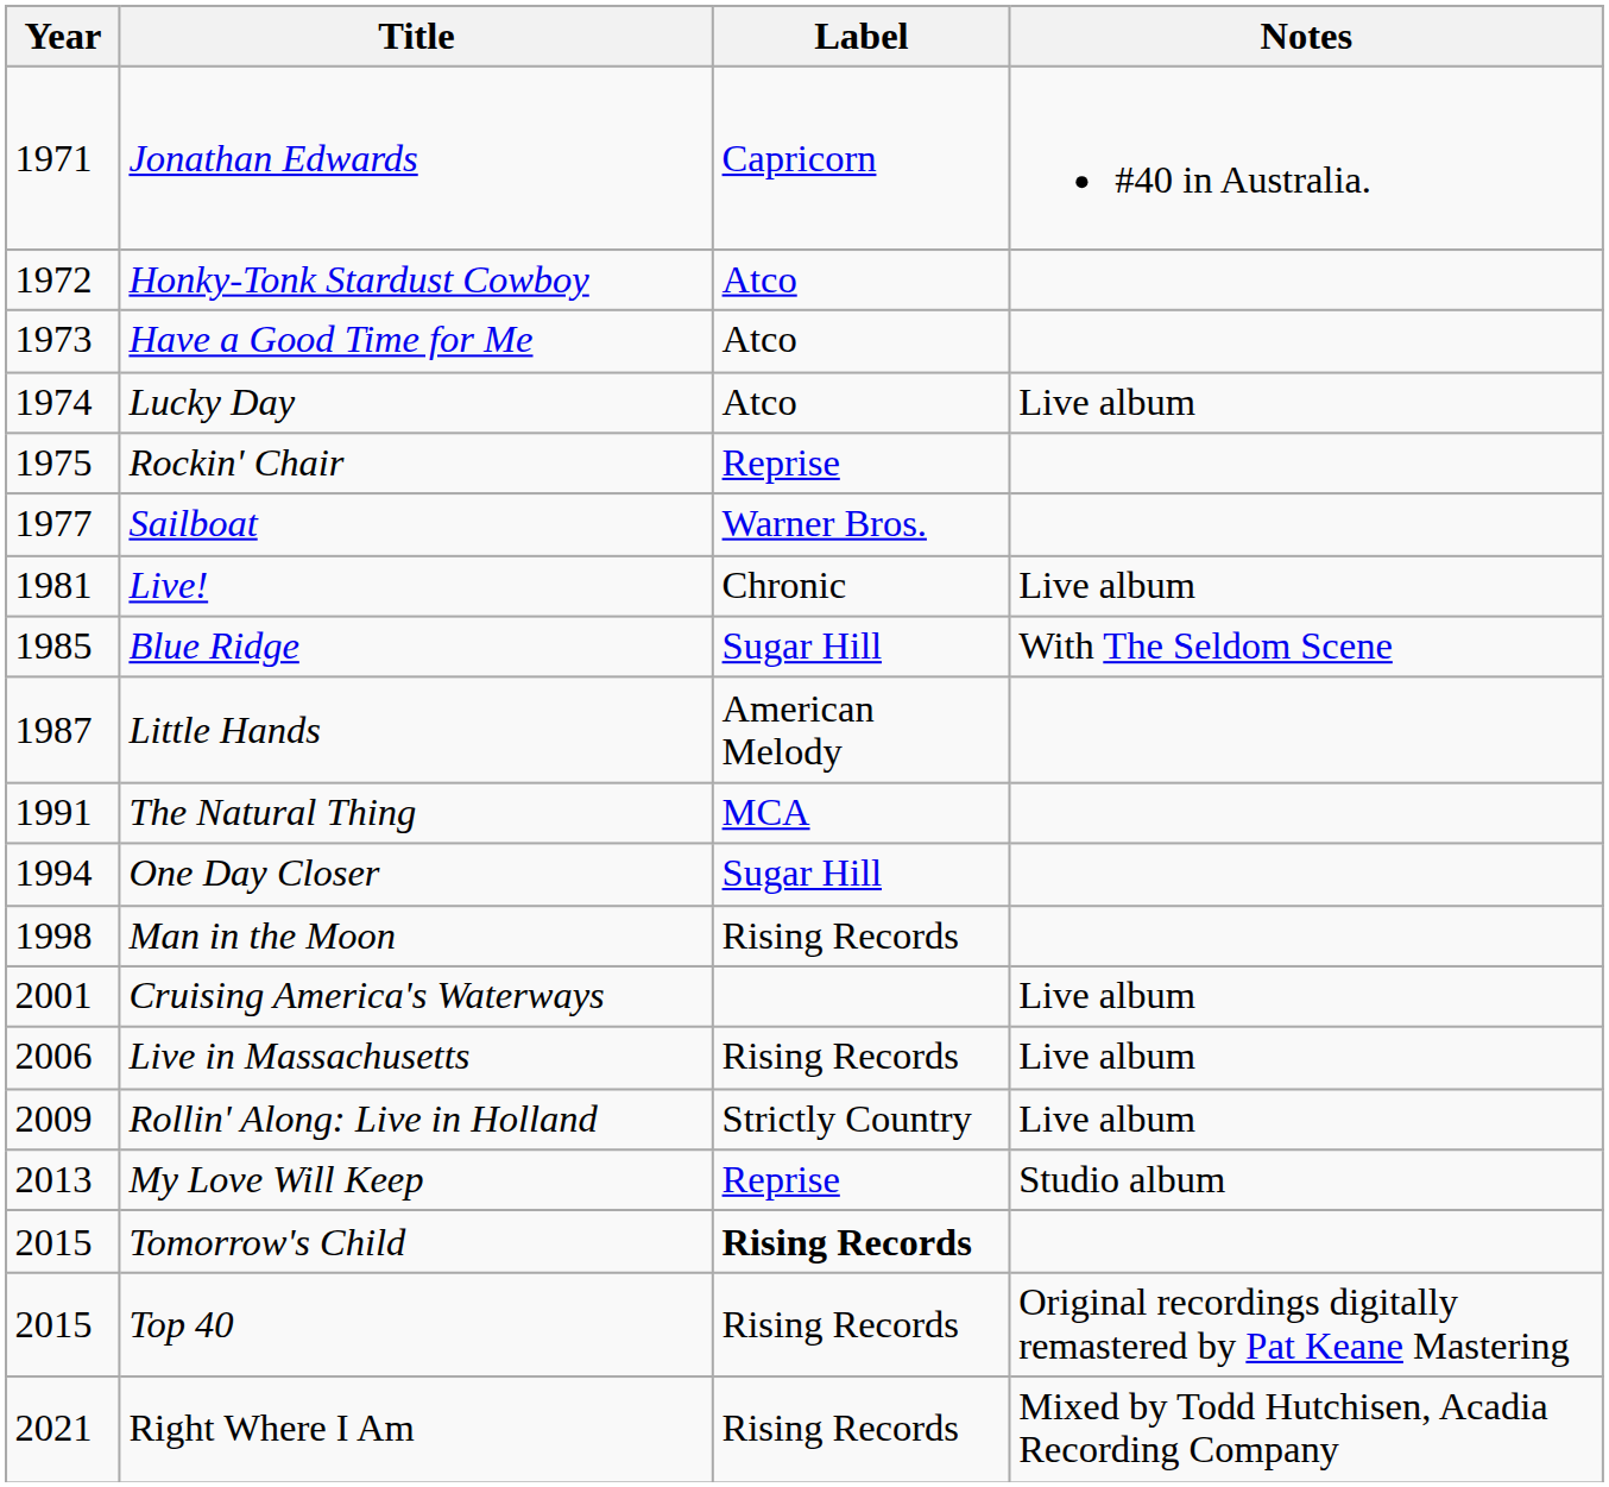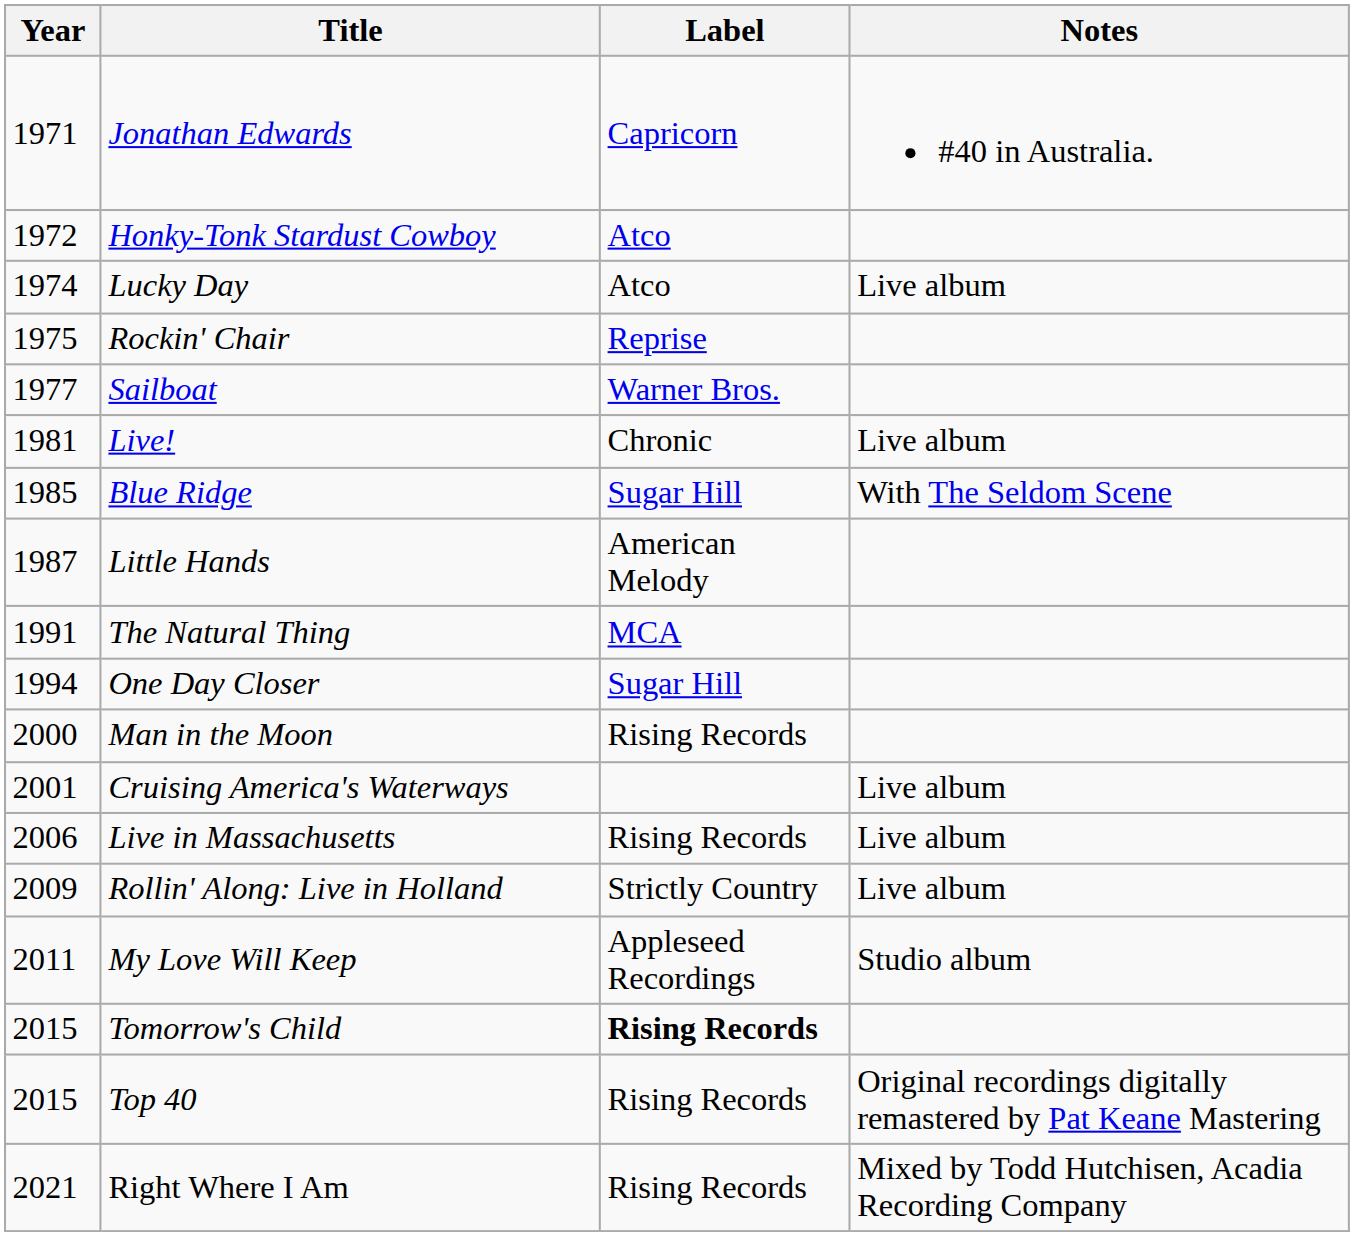 <table class="wikitable sortable" width="75%">
 <tr>
 <th width="5%">Year</th>
 <th width="30%">Title</th>
 <th width="15%">Label</th>
 <th width="30%">Notes</th>
 </tr>
 <tr>
 <td>1971</td>
 <td><em><a href='#'>Jonathan Edwards</a></em></td>
 <td><a href='#'>Capricorn</a></td>
 <td><br><ul><li>#40 in Australia.</li></ul></td>
 </tr>
 <tr>
 <td>1972</td>
 <td><em><a href='#'>Honky-Tonk Stardust Cowboy</a></em></td>
 <td><a href='#'>Atco</a></td>
-<td></td>
-</tr>
-<tr>
-<td>1973</td>
-<td><em><a href='#'>Have a Good Time for Me</a></em></td>
-<td>Atco</td>
 <td></td>
 </tr>
 <tr>
 <td>1974</td>
 <td><em>Lucky Day</em></td>
 <td>Atco</td>
 <td>Live album</td>
 </tr>
 <tr>
 <td>1975</td>
 <td><em>Rockin' Chair</em></td>
 <td><a href='#'>Reprise</a></td>
 <td></td>
 </tr>
 <tr>
 <td>1977</td>
 <td><em><a href='#'>Sailboat</a></em></td>
 <td><a href='#'>Warner Bros.</a></td>
 <td></td>
 </tr>
 <tr>
 <td>1981</td>
 <td><em><a href='#'>Live!</a></em></td>
 <td>Chronic</td>
 <td>Live album</td>
 </tr>
 <tr>
 <td>1985</td>
 <td><em><a href='#'>Blue Ridge</a></em></td>
 <td><a href='#'>Sugar Hill</a></td>
 <td>With <a href='#'>The Seldom Scene</a></td>
 </tr>
 <tr>
 <td>1987</td>
 <td><em>Little Hands</em></td>
 <td>American Melody</td>
 <td></td>
 </tr>
 <tr>
 <td>1991</td>
 <td><em>The Natural Thing</em></td>
 <td><a href='#'>MCA</a></td>
 <td></td>
 </tr>
 <tr>
 <td>1994</td>
 <td><em>One Day Closer</em></td>
 <td><a href='#'>Sugar Hill</a></td>
 <td></td>
 </tr>
 <tr>
-<td>1998</td>
+<td>2000</td>
 <td><em>Man in the Moon</em></td>
 <td>Rising Records</td>
 <td></td>
 </tr>
 <tr>
 <td>2001</td>
 <td><em>Cruising America's Waterways</em></td>
 <td></td>
 <td>Live album</td>
 </tr>
 <tr>
 <td>2006</td>
 <td><em>Live in Massachusetts</em></td>
 <td>Rising Records</td>
 <td>Live album</td>
 </tr>
 <tr>
 <td>2009</td>
 <td><em>Rollin' Along: Live in Holland</em></td>
 <td>Strictly Country</td>
 <td>Live album</td>
 </tr>
 <tr>
-<td>2013</td>
+<td>2011</td>
 <td><em>My Love Will Keep</em></td>
-<td><a href='#'>Reprise</a></td>
+<td>Appleseed Recordings</td>
 <td>Studio album</td>
 </tr>
 <tr>
 <td>2015</td>
 <td><em>Tomorrow's Child</em></td>
 <td><strong>Rising Records</strong></td>
 <td></td>
 </tr>
 <tr>
 <td>2015</td>
 <td><em>Top 40</em></td>
 <td>Rising Records</td>
 <td>Original recordings digitally remastered by <a href='#'>Pat Keane</a> Mastering</td>
 </tr>
 <tr>
 <td>2021</td>
 <td>Right Where I Am</td>
 <td>Rising Records</td>
 <td>Mixed by Todd Hutchisen, Acadia Recording Company</td>
 </tr>
 </table>
